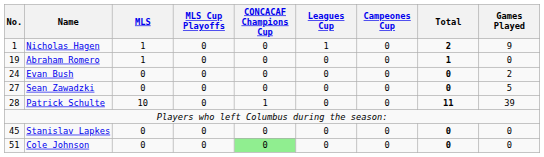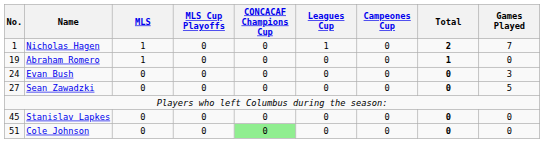 <table class="wikitable sortable" style="text-align: center;">
 <tr>
 <th rowspan=1>No.</th>
 <th rowspan=1>Name</th>
 <th style="width:85px;"><a href='#'>MLS</a></th>
 <th style="width:85px;"><a href='#'>MLS Cup Playoffs</a></th>
 <th style="width:85px;"><a href='#'>CONCACAF Champions Cup</a></th>
 <th style="width:85px;"><a href='#'>Leagues Cup</a></th>
 <th style="width:85px;"><a href='#'>Campeones Cup</a></th>
 <th style="width:85px;"><strong>Total</strong></th>
 <th style="width:85px;"><strong>Games Played</strong></th>
 </tr>
 <tr>
 <td>1</td>
 <td align=left> <a href='#'>Nicholas Hagen</a></td>
 <td>1</td>
 <td>0</td>
 <td>0</td>
 <td>1</td>
 <td>0</td>
 <td><strong>2</strong></td>
-<td>9</td>
+<td>7</td>
 </tr>
 <tr>
 <td>19</td>
 <td align=left> <a href='#'>Abraham Romero</a></td>
 <td>1</td>
 <td>0</td>
 <td>0</td>
 <td>0</td>
 <td>0</td>
 <td><strong>1</strong></td>
 <td>0</td>
 </tr>
 <tr>
 <td>24</td>
 <td align=left> <a href='#'>Evan Bush</a></td>
 <td>0</td>
 <td>0</td>
 <td>0</td>
 <td>0</td>
 <td>0</td>
 <td><strong>0</strong></td>
-<td>2</td>
+<td>3</td>
 </tr>
 <tr>
 <td>27</td>
 <td align=left> <a href='#'>Sean Zawadzki</a></td>
 <td>0</td>
 <td>0</td>
 <td>0</td>
 <td>0</td>
 <td>0</td>
 <td><strong>0</strong></td>
 <td>5</td>
-</tr>
-<tr>
-<td>28</td>
-<td align=left> <a href='#'>Patrick Schulte</a></td>
-<td>10</td>
-<td>0</td>
-<td>1</td>
-<td>0</td>
-<td>0</td>
-<td><strong>11</strong></td>
-<td>39</td>
 </tr>
 <tr>
 <td colspan=9 align=center><em>Players who left Columbus during the season:</em></td>
 </tr>
 <tr>
 <td>45</td>
 <td align=left> <a href='#'>Stanislav Lapkes</a></td>
 <td>0</td>
 <td>0</td>
 <td>0</td>
 <td>0</td>
 <td>0</td>
 <td><strong>0</strong></td>
 <td>0</td>
 </tr>
 <tr>
 <td>51</td>
 <td align=left> <a href='#'>Cole Johnson</a></td>
 <td>0</td>
 <td>0</td>
 <td style="background: lightgreen;">0</td>
 <td>0</td>
 <td>0</td>
 <td><strong>0</strong></td>
 <td>0</td>
 </tr>
 </table>
